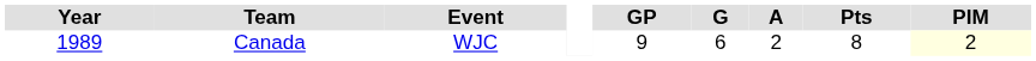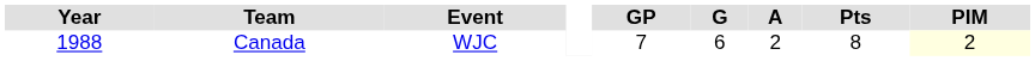 <table border="0" cellpadding="1" cellspacing="0" style="text-align:center; width:50em">
 <tr ALIGN="center" bgcolor="#e0e0e0">
 <th>Year</th>
 <th>Team</th>
 <th>Event</th>
 <th ALIGN="center" rowspan="99" bgcolor="#ffffff"> </th>
 <th>GP</th>
 <th>G</th>
 <th>A</th>
 <th>Pts</th>
 <th>PIM</th>
 </tr>
 <tr>
-<td><a href='#'>1989</a></td>
+<td><a href='#'>1988</a></td>
 <td><a href='#'>Canada</a></td>
 <td><a href='#'>WJC</a></td>
-<td>9</td>
+<td>7</td>
 <td>6</td>
 <td>2</td>
 <td>8</td>
 <td style="background: lightyellow;">2</td>
 </tr>
 </table>
